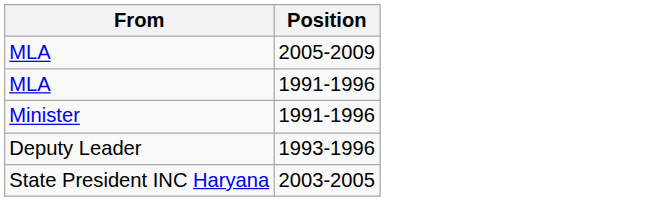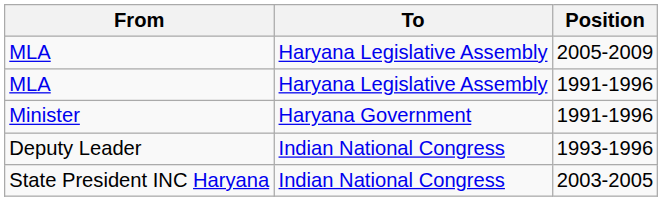 <table class="wikitable">
 <tr>
 <th>From</th>
+<th>To</th>
 <th>Position</th>
 </tr>
 <tr>
 <td><a href='#'>MLA</a></td>
+<td><a href='#'>Haryana Legislative Assembly</a></td>
 <td>2005-2009</td>
 </tr>
 <tr>
 <td><a href='#'>MLA</a></td>
+<td><a href='#'>Haryana Legislative Assembly</a></td>
 <td>1991-1996</td>
 </tr>
 <tr>
 <td><a href='#'>Minister</a></td>
+<td><a href='#'>Haryana Government</a></td>
 <td>1991-1996</td>
 </tr>
 <tr>
 <td>Deputy Leader</td>
+<td><a href='#'>Indian National Congress</a></td>
 <td>1993-1996</td>
 </tr>
 <tr>
 <td>State President INC <a href='#'>Haryana</a></td>
+<td><a href='#'>Indian National Congress</a></td>
 <td>2003-2005</td>
 </tr>
 </table>
